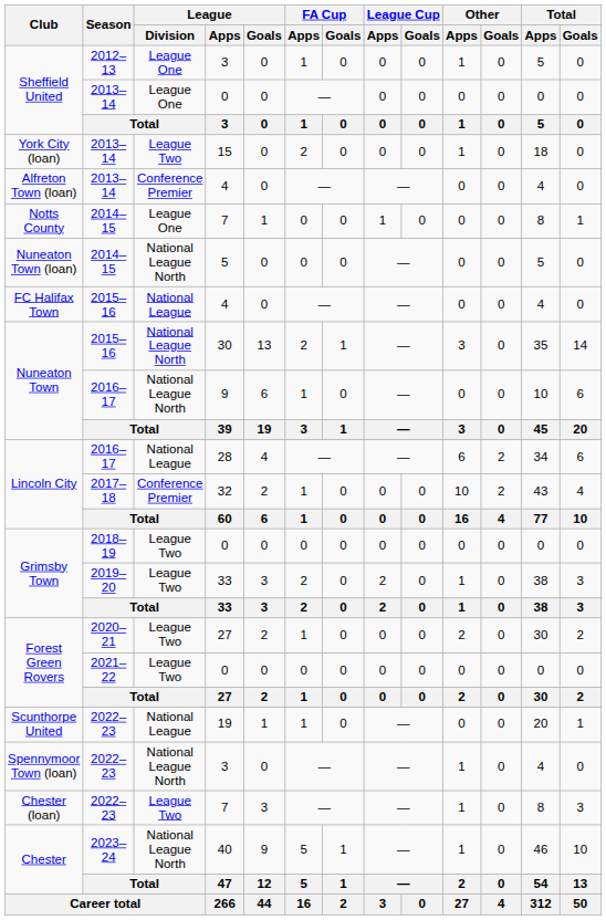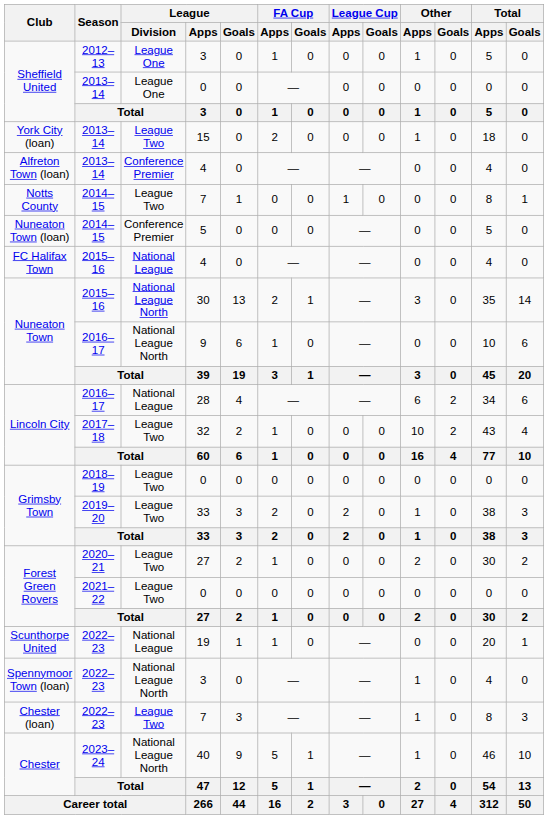 <table class=wikitable style=text-align:center>
 <tr>
 <th rowspan=2>Club</th>
 <th rowspan=2>Season</th>
 <th colspan=3>League</th>
 <th colspan=2><a href='#'>FA Cup</a></th>
 <th colspan=2><a href='#'>League Cup</a></th>
 <th colspan=2>Other</th>
 <th colspan=2>Total</th>
 </tr>
 <tr>
 <th>Division</th>
 <th>Apps</th>
 <th>Goals</th>
 <th>Apps</th>
 <th>Goals</th>
 <th>Apps</th>
 <th>Goals</th>
 <th>Apps</th>
 <th>Goals</th>
 <th>Apps</th>
 <th>Goals</th>
 </tr>
 <tr>
 <td rowspan=3><a href='#'>Sheffield United</a></td>
 <td><a href='#'>2012–13</a></td>
 <td><a href='#'>League One</a></td>
 <td>3</td>
 <td>0</td>
 <td>1</td>
 <td>0</td>
 <td>0</td>
 <td>0</td>
 <td>1</td>
 <td>0</td>
 <td>5</td>
 <td>0</td>
 </tr>
 <tr>
 <td><a href='#'>2013–14</a></td>
 <td>League One</td>
 <td>0</td>
 <td>0</td>
 <td colspan=2>—</td>
 <td>0</td>
 <td>0</td>
 <td>0</td>
 <td>0</td>
 <td>0</td>
 <td>0</td>
 </tr>
 <tr>
 <th colspan=2>Total</th>
 <th>3</th>
 <th>0</th>
 <th>1</th>
 <th>0</th>
 <th>0</th>
 <th>0</th>
 <th>1</th>
 <th>0</th>
 <th>5</th>
 <th>0</th>
 </tr>
 <tr>
 <td><a href='#'>York City</a> (loan)</td>
 <td><a href='#'>2013–14</a></td>
 <td><a href='#'>League Two</a></td>
 <td>15</td>
 <td>0</td>
 <td>2</td>
 <td>0</td>
 <td>0</td>
 <td>0</td>
 <td>1</td>
 <td>0</td>
 <td>18</td>
 <td>0</td>
 </tr>
 <tr>
 <td><a href='#'>Alfreton Town</a> (loan)</td>
 <td><a href='#'>2013–14</a></td>
 <td><a href='#'>Conference Premier</a></td>
 <td>4</td>
 <td>0</td>
 <td colspan=2>—</td>
 <td colspan=2>—</td>
 <td>0</td>
 <td>0</td>
 <td>4</td>
 <td>0</td>
 </tr>
 <tr>
 <td><a href='#'>Notts County</a></td>
 <td><a href='#'>2014–15</a></td>
-<td>League One</td>
+<td>League Two</td>
 <td>7</td>
 <td>1</td>
 <td>0</td>
 <td>0</td>
 <td>1</td>
 <td>0</td>
 <td>0</td>
 <td>0</td>
 <td>8</td>
 <td>1</td>
 </tr>
 <tr>
 <td><a href='#'>Nuneaton Town</a> (loan)</td>
 <td><a href='#'>2014–15</a></td>
-<td>National League North</td>
+<td>Conference Premier</td>
 <td>5</td>
 <td>0</td>
 <td>0</td>
 <td>0</td>
 <td colspan=2>—</td>
 <td>0</td>
 <td>0</td>
 <td>5</td>
 <td>0</td>
 </tr>
 <tr>
 <td><a href='#'>FC Halifax Town</a></td>
 <td><a href='#'>2015–16</a></td>
 <td><a href='#'>National League</a></td>
 <td>4</td>
 <td>0</td>
 <td colspan=2>—</td>
 <td colspan=2>—</td>
 <td>0</td>
 <td>0</td>
 <td>4</td>
 <td>0</td>
 </tr>
 <tr>
 <td rowspan=3><a href='#'>Nuneaton Town</a></td>
 <td><a href='#'>2015–16</a></td>
 <td><a href='#'>National League North</a></td>
 <td>30</td>
 <td>13</td>
 <td>2</td>
 <td>1</td>
 <td colspan=2>—</td>
 <td>3</td>
 <td>0</td>
 <td>35</td>
 <td>14</td>
 </tr>
 <tr>
 <td><a href='#'>2016–17</a></td>
 <td>National League North</td>
 <td>9</td>
 <td>6</td>
 <td>1</td>
 <td>0</td>
 <td colspan=2>—</td>
 <td>0</td>
 <td>0</td>
 <td>10</td>
 <td>6</td>
 </tr>
 <tr>
 <th colspan=2>Total</th>
 <th>39</th>
 <th>19</th>
 <th>3</th>
 <th>1</th>
 <th colspan=2>—</th>
 <th>3</th>
 <th>0</th>
 <th>45</th>
 <th>20</th>
 </tr>
 <tr>
 <td rowspan=3><a href='#'>Lincoln City</a></td>
 <td><a href='#'>2016–17</a></td>
 <td>National League</td>
 <td>28</td>
 <td>4</td>
 <td colspan=2>—</td>
 <td colspan=2>—</td>
 <td>6</td>
 <td>2</td>
 <td>34</td>
 <td>6</td>
 </tr>
 <tr>
 <td><a href='#'>2017–18</a></td>
-<td><a href='#'>Conference Premier</a></td>
+<td>League Two</td>
 <td>32</td>
 <td>2</td>
 <td>1</td>
 <td>0</td>
 <td>0</td>
 <td>0</td>
 <td>10</td>
 <td>2</td>
 <td>43</td>
 <td>4</td>
 </tr>
 <tr>
 <th colspan=2>Total</th>
 <th>60</th>
 <th>6</th>
 <th>1</th>
 <th>0</th>
 <th>0</th>
 <th>0</th>
 <th>16</th>
 <th>4</th>
 <th>77</th>
 <th>10</th>
 </tr>
 <tr>
 <td rowspan=3><a href='#'>Grimsby Town</a></td>
 <td><a href='#'>2018–19</a></td>
 <td>League Two</td>
 <td>0</td>
 <td>0</td>
 <td>0</td>
 <td>0</td>
 <td>0</td>
 <td>0</td>
 <td>0</td>
 <td>0</td>
 <td>0</td>
 <td>0</td>
 </tr>
 <tr>
 <td><a href='#'>2019–20</a></td>
 <td>League Two</td>
 <td>33</td>
 <td>3</td>
 <td>2</td>
 <td>0</td>
 <td>2</td>
 <td>0</td>
 <td>1</td>
 <td>0</td>
 <td>38</td>
 <td>3</td>
 </tr>
 <tr>
 <th colspan=2>Total</th>
 <th>33</th>
 <th>3</th>
 <th>2</th>
 <th>0</th>
 <th>2</th>
 <th>0</th>
 <th>1</th>
 <th>0</th>
 <th>38</th>
 <th>3</th>
 </tr>
 <tr>
 <td rowspan=3><a href='#'>Forest Green Rovers</a></td>
 <td><a href='#'>2020–21</a></td>
 <td>League Two</td>
 <td>27</td>
 <td>2</td>
 <td>1</td>
 <td>0</td>
 <td>0</td>
 <td>0</td>
 <td>2</td>
 <td>0</td>
 <td>30</td>
 <td>2</td>
 </tr>
 <tr>
 <td><a href='#'>2021–22</a></td>
 <td>League Two</td>
 <td>0</td>
 <td>0</td>
 <td>0</td>
 <td>0</td>
 <td>0</td>
 <td>0</td>
 <td>0</td>
 <td>0</td>
 <td>0</td>
 <td>0</td>
 </tr>
 <tr>
 <th colspan=2>Total</th>
 <th>27</th>
 <th>2</th>
 <th>1</th>
 <th>0</th>
 <th>0</th>
 <th>0</th>
 <th>2</th>
 <th>0</th>
 <th>30</th>
 <th>2</th>
 </tr>
 <tr>
 <td><a href='#'>Scunthorpe United</a></td>
 <td><a href='#'>2022–23</a></td>
 <td>National League</td>
 <td>19</td>
 <td>1</td>
 <td>1</td>
 <td>0</td>
 <td colspan=2>—</td>
 <td>0</td>
 <td>0</td>
 <td>20</td>
 <td>1</td>
 </tr>
 <tr>
 <td><a href='#'>Spennymoor Town</a> (loan)</td>
 <td><a href='#'>2022–23</a></td>
 <td>National League North</td>
 <td>3</td>
 <td>0</td>
 <td colspan=2>—</td>
 <td colspan=2>—</td>
 <td>1</td>
 <td>0</td>
 <td>4</td>
 <td>0</td>
 </tr>
 <tr>
 <td><a href='#'>Chester</a> (loan)</td>
 <td><a href='#'>2022–23</a></td>
 <td><a href='#'>League Two</a></td>
 <td>7</td>
 <td>3</td>
 <td colspan=2>—</td>
 <td colspan=2>—</td>
 <td>1</td>
 <td>0</td>
 <td>8</td>
 <td>3</td>
 </tr>
 <tr>
 <td rowspan=2><a href='#'>Chester</a></td>
 <td><a href='#'>2023–24</a></td>
 <td>National League North</td>
 <td>40</td>
 <td>9</td>
 <td>5</td>
 <td>1</td>
 <td colspan=2>—</td>
 <td>1</td>
 <td>0</td>
 <td>46</td>
 <td>10</td>
 </tr>
 <tr>
 <th colspan=2>Total</th>
 <th>47</th>
 <th>12</th>
 <th>5</th>
 <th>1</th>
 <th colspan=2>—</th>
 <th>2</th>
 <th>0</th>
 <th>54</th>
 <th>13</th>
 </tr>
 <tr>
 <th colspan=3>Career total</th>
 <th>266</th>
 <th>44</th>
 <th>16</th>
 <th>2</th>
 <th>3</th>
 <th>0</th>
 <th>27</th>
 <th>4</th>
 <th>312</th>
 <th>50</th>
 </tr>
 </table>
